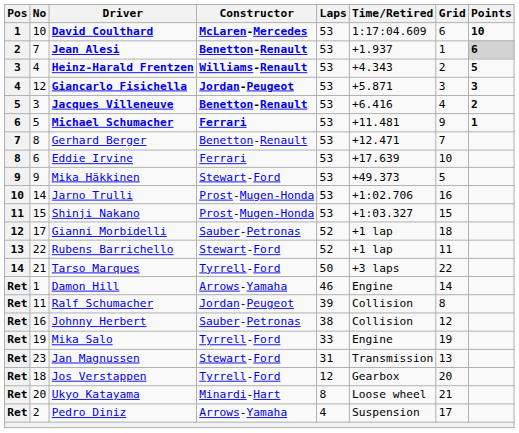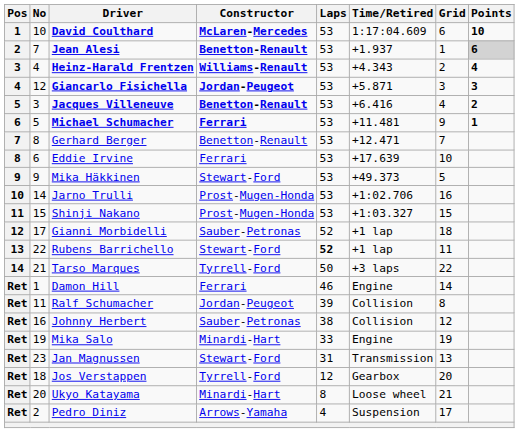 <table class="wikitable" style="font-size: 95%;">
 <tr>
 <th>Pos</th>
 <th>No</th>
 <th>Driver</th>
 <th>Constructor</th>
 <th>Laps</th>
 <th>Time/Retired</th>
 <th>Grid</th>
 <th>Points</th>
 </tr>
 <tr>
 <th>1</th>
 <td>10</td>
 <td> <strong><a href='#'>David Coulthard</a></strong></td>
 <td><strong><a href='#'>McLaren</a>-<a href='#'>Mercedes</a></strong></td>
 <td>53</td>
 <td>1:17:04.609</td>
 <td>6</td>
 <td><strong>10</strong></td>
 </tr>
 <tr>
 <th>2</th>
 <td>7</td>
 <td> <strong><a href='#'>Jean Alesi</a></strong></td>
 <td><strong><a href='#'>Benetton</a>-<a href='#'>Renault</a></strong></td>
 <td>53</td>
 <td>+1.937</td>
 <td>1</td>
 <td style="background: lightgrey;"><strong>6</strong></td>
 </tr>
 <tr>
 <th>3</th>
 <td>4</td>
 <td> <strong><a href='#'>Heinz-Harald Frentzen</a></strong></td>
 <td><strong><a href='#'>Williams</a>-<a href='#'>Renault</a></strong></td>
 <td>53</td>
 <td>+4.343</td>
 <td>2</td>
-<td><strong>5</strong></td>
+<td><strong>4</strong></td>
 </tr>
 <tr>
 <th>4</th>
 <td>12</td>
 <td> <strong><a href='#'>Giancarlo Fisichella</a></strong></td>
 <td><strong><a href='#'>Jordan</a>-<a href='#'>Peugeot</a></strong></td>
 <td>53</td>
 <td>+5.871</td>
 <td>3</td>
 <td><strong>3</strong></td>
 </tr>
 <tr>
 <th>5</th>
 <td>3</td>
 <td> <strong><a href='#'>Jacques Villeneuve</a></strong></td>
 <td><strong><a href='#'>Benetton</a>-<a href='#'>Renault</a></strong></td>
 <td>53</td>
 <td>+6.416</td>
 <td>4</td>
 <td><strong>2</strong></td>
 </tr>
 <tr>
 <th>6</th>
 <td>5</td>
 <td> <strong><a href='#'>Michael Schumacher</a></strong></td>
 <td><strong><a href='#'>Ferrari</a></strong></td>
 <td>53</td>
 <td>+11.481</td>
 <td>9</td>
 <td><strong>1</strong></td>
 </tr>
 <tr>
 <th>7</th>
 <td>8</td>
 <td> <a href='#'>Gerhard Berger</a></td>
 <td><a href='#'>Benetton</a>-<a href='#'>Renault</a></td>
 <td>53</td>
 <td>+12.471</td>
 <td>7</td>
 <td> </td>
 </tr>
 <tr>
 <th>8</th>
 <td>6</td>
 <td> <a href='#'>Eddie Irvine</a></td>
 <td><a href='#'>Ferrari</a></td>
 <td>53</td>
 <td>+17.639</td>
 <td>10</td>
 <td> </td>
 </tr>
 <tr>
 <th>9</th>
 <td>9</td>
 <td> <a href='#'>Mika Häkkinen</a></td>
 <td><a href='#'>Stewart</a>-<a href='#'>Ford</a></td>
 <td>53</td>
 <td>+49.373</td>
 <td>5</td>
 <td> </td>
 </tr>
 <tr>
 <th>10</th>
 <td>14</td>
 <td> <a href='#'>Jarno Trulli</a></td>
 <td><a href='#'>Prost</a>-<a href='#'>Mugen-Honda</a></td>
 <td>53</td>
 <td>+1:02.706</td>
 <td>16</td>
 <td> </td>
 </tr>
 <tr>
 <th>11</th>
 <td>15</td>
 <td> <a href='#'>Shinji Nakano</a></td>
 <td><a href='#'>Prost</a>-<a href='#'>Mugen-Honda</a></td>
 <td>53</td>
 <td>+1:03.327</td>
 <td>15</td>
 <td> </td>
 </tr>
 <tr>
 <th>12</th>
 <td>17</td>
 <td> <a href='#'>Gianni Morbidelli</a></td>
 <td><a href='#'>Sauber</a>-<a href='#'>Petronas</a></td>
 <td>52</td>
 <td>+1 lap</td>
 <td>18</td>
 <td> </td>
 </tr>
 <tr>
 <th>13</th>
 <td>22</td>
 <td> <a href='#'>Rubens Barrichello</a></td>
 <td><a href='#'>Stewart</a>-<a href='#'>Ford</a></td>
-<td>52</td>
+<td><strong>52</strong></td>
 <td>+1 lap</td>
 <td>11</td>
 <td> </td>
 </tr>
 <tr>
 <th>14</th>
 <td>21</td>
 <td> <a href='#'>Tarso Marques</a></td>
 <td><a href='#'>Tyrrell</a>-<a href='#'>Ford</a></td>
 <td>50</td>
 <td>+3 laps</td>
 <td>22</td>
 <td> </td>
 </tr>
 <tr>
 <th>Ret</th>
 <td>1</td>
 <td> <a href='#'>Damon Hill</a></td>
-<td><a href='#'>Arrows</a>-<a href='#'>Yamaha</a></td>
+<td><a href='#'>Ferrari</a></td>
 <td>46</td>
 <td>Engine</td>
 <td>14</td>
 <td> </td>
 </tr>
 <tr>
 <th>Ret</th>
 <td>11</td>
 <td> <a href='#'>Ralf Schumacher</a></td>
 <td><a href='#'>Jordan</a>-<a href='#'>Peugeot</a></td>
 <td>39</td>
 <td>Collision</td>
 <td>8</td>
 <td> </td>
 </tr>
 <tr>
 <th>Ret</th>
 <td>16</td>
 <td> <a href='#'>Johnny Herbert</a></td>
 <td><a href='#'>Sauber</a>-<a href='#'>Petronas</a></td>
 <td>38</td>
 <td>Collision</td>
 <td>12</td>
 <td> </td>
 </tr>
 <tr>
 <th>Ret</th>
 <td>19</td>
 <td> <a href='#'>Mika Salo</a></td>
-<td><a href='#'>Tyrrell</a>-<a href='#'>Ford</a></td>
+<td><a href='#'>Minardi</a>-<a href='#'>Hart</a></td>
 <td>33</td>
 <td>Engine</td>
 <td>19</td>
 <td> </td>
 </tr>
 <tr>
 <th>Ret</th>
 <td>23</td>
 <td> <a href='#'>Jan Magnussen</a></td>
 <td><a href='#'>Stewart</a>-<a href='#'>Ford</a></td>
 <td>31</td>
 <td>Transmission</td>
 <td>13</td>
 <td> </td>
 </tr>
 <tr>
 <th>Ret</th>
 <td>18</td>
 <td> <a href='#'>Jos Verstappen</a></td>
 <td><a href='#'>Tyrrell</a>-<a href='#'>Ford</a></td>
 <td>12</td>
 <td>Gearbox</td>
 <td>20</td>
 <td> </td>
 </tr>
 <tr>
 <th>Ret</th>
 <td>20</td>
 <td> <a href='#'>Ukyo Katayama</a></td>
 <td><a href='#'>Minardi</a>-<a href='#'>Hart</a></td>
 <td>8</td>
 <td>Loose wheel</td>
 <td>21</td>
 <td> </td>
 </tr>
 <tr>
 <th>Ret</th>
 <td>2</td>
 <td> <a href='#'>Pedro Diniz</a></td>
 <td><a href='#'>Arrows</a>-<a href='#'>Yamaha</a></td>
 <td>4</td>
 <td>Suspension</td>
 <td>17</td>
 <td> </td>
 </tr>
 <tr>
 <th colspan="8"></th>
 </tr>
 </table>
